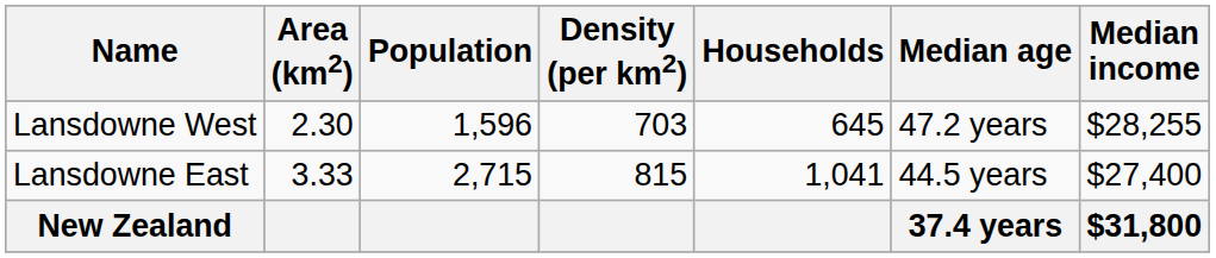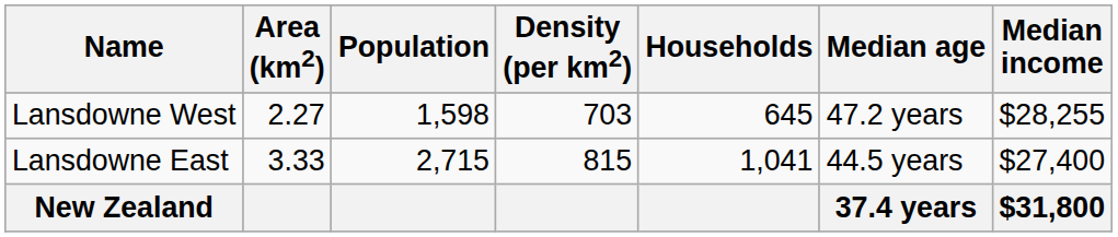 <table class="wikitable">
 <tr>
 <th>Name</th>
 <th>Area<br>(km<sup>2</sup>)</th>
 <th>Population</th>
 <th>Density<br>(per km<sup>2</sup>)</th>
 <th>Households</th>
 <th>Median age</th>
 <th>Median<br>income</th>
 </tr>
 <tr>
 <td>Lansdowne West</td>
-<td style="text-align:right;">2.30</td>
-<td style="text-align:right;">1,596</td>
+<td style="text-align:right;">2.27</td>
+<td style="text-align:right;">1,598</td>
 <td style="text-align:right;">703</td>
 <td style="text-align:right;">645</td>
 <td>47.2 years</td>
 <td>$28,255</td>
 </tr>
 <tr>
 <td>Lansdowne East</td>
 <td style="text-align:right;">3.33</td>
 <td style="text-align:right;">2,715</td>
 <td style="text-align:right;">815</td>
 <td style="text-align:right;">1,041</td>
 <td>44.5 years</td>
 <td>$27,400</td>
 </tr>
 <tr>
 <th>New Zealand</th>
 <th></th>
 <th></th>
 <th></th>
 <th></th>
 <th>37.4 years</th>
 <th style="text-align:left;">$31,800</th>
 </tr>
 </table>
